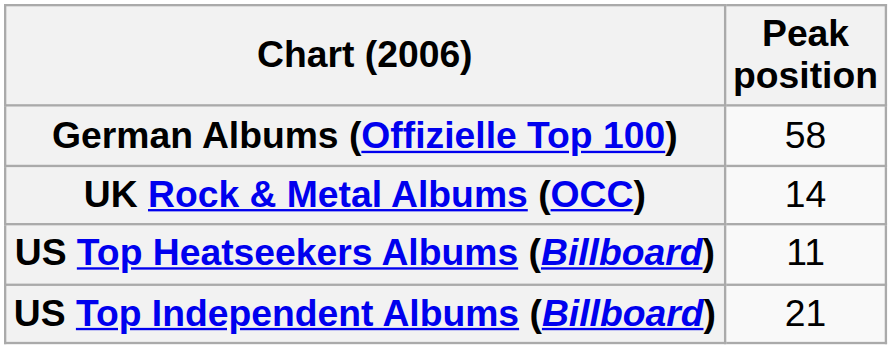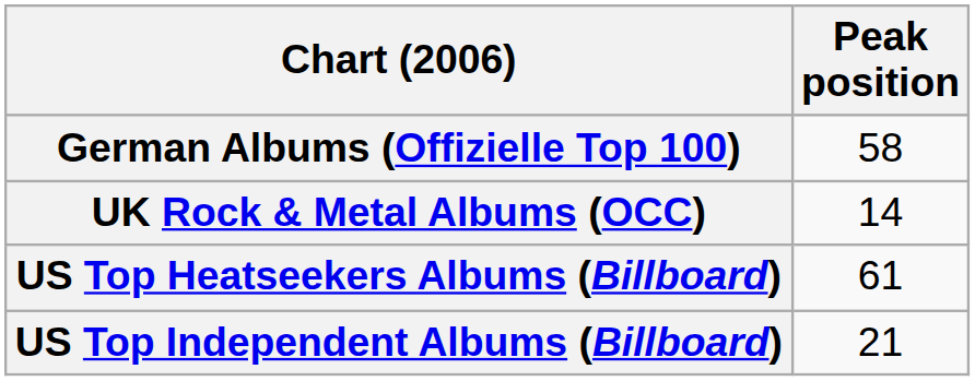 <table class="wikitable sortable plainrowheaders" style="text-align:center">
 <tr>
 <th scope="col">Chart (2006)</th>
 <th scope="col">Peak<br>position</th>
 </tr>
 <tr>
 <th scope="row">German Albums (<a href='#'>Offizielle Top 100</a>)</th>
 <td align="center">58</td>
 </tr>
 <tr>
 <th scope="row">UK <a href='#'>Rock & Metal Albums</a> (<a href='#'>OCC</a>)</th>
 <td align="center">14</td>
 </tr>
 <tr>
 <th scope="row">US <a href='#'>Top Heatseekers Albums</a> (<em><a href='#'>Billboard</a></em>)</th>
-<td align="center">11</td>
+<td align="center">61</td>
 </tr>
 <tr>
 <th scope="row">US <a href='#'>Top Independent Albums</a> (<em><a href='#'>Billboard</a></em>)</th>
 <td align="center">21</td>
 </tr>
 </table>
